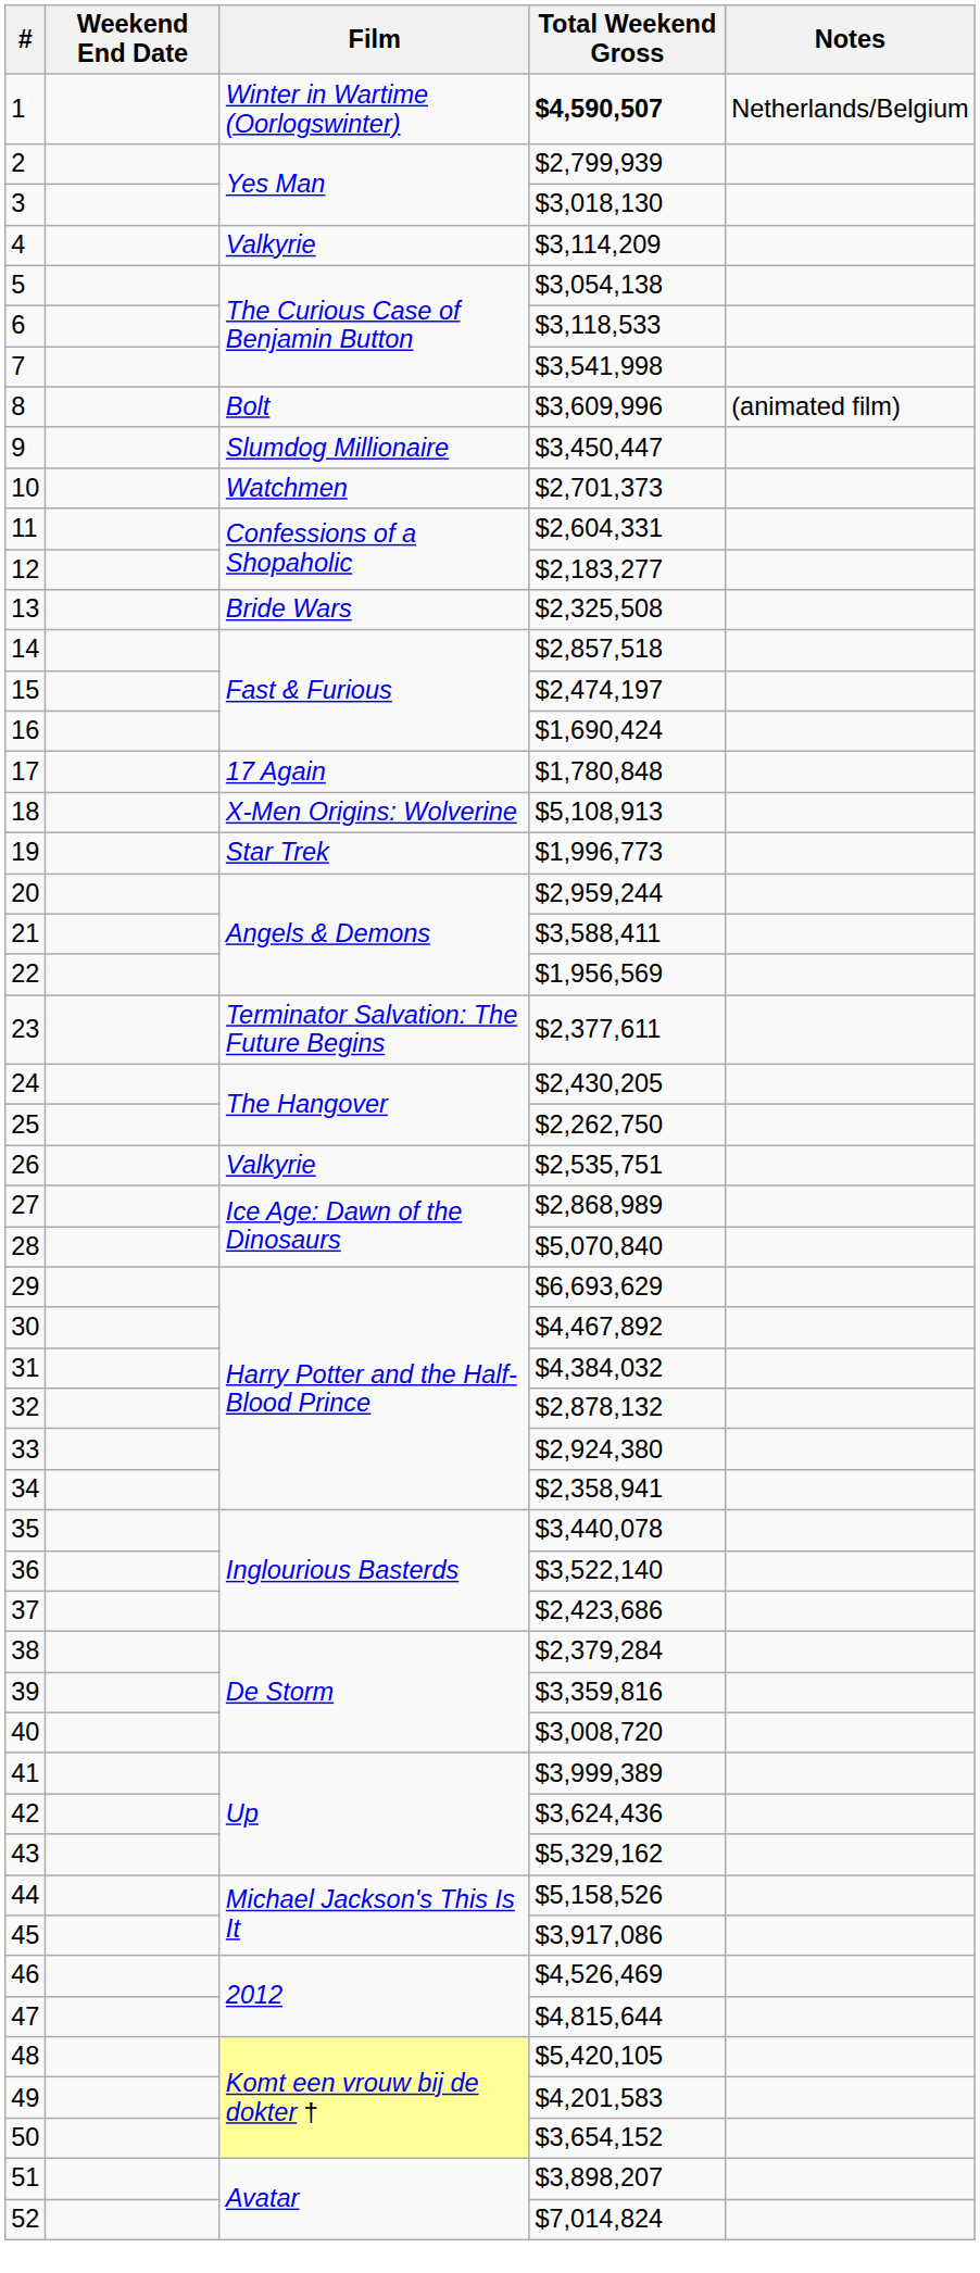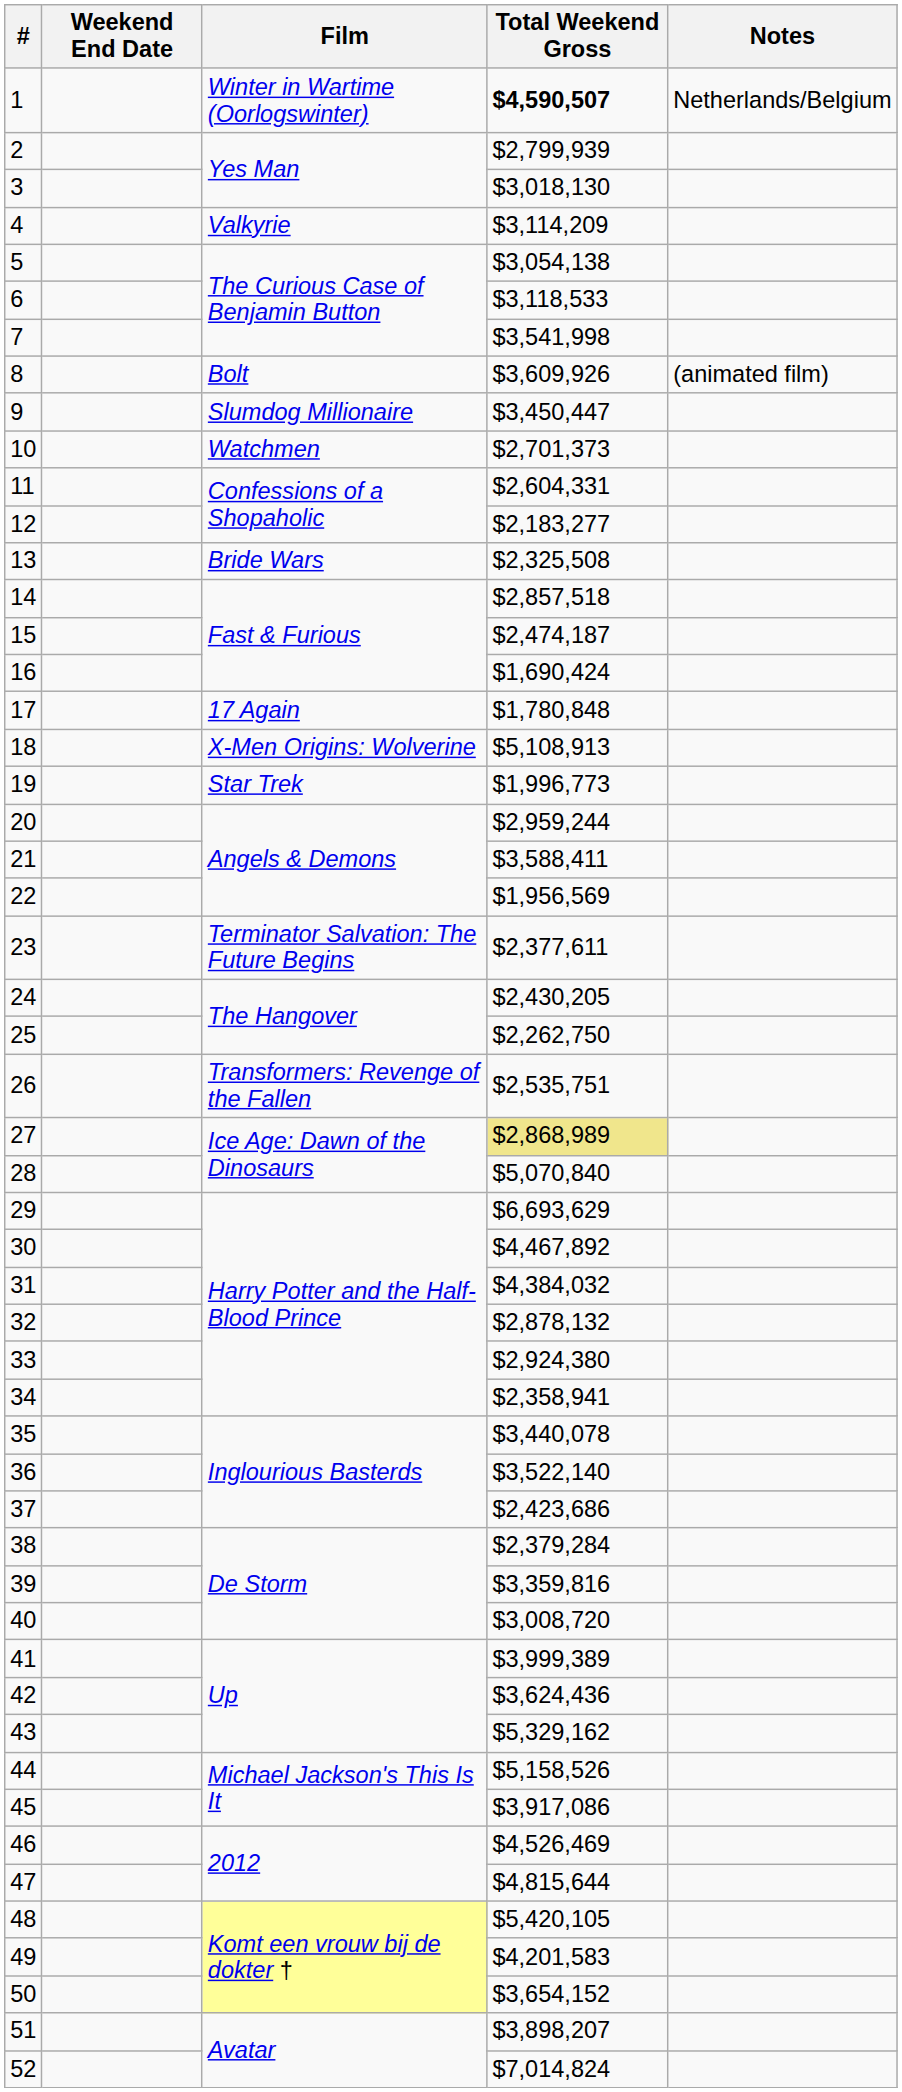 <table class="wikitable sortable">
 <tr>
 <th abbr="Week">#</th>
 <th abbr="Date">Weekend End Date</th>
 <th>Film</th>
 <th abbr="Gross">Total Weekend Gross</th>
 <th>Notes</th>
 </tr>
 <tr>
 <td>1</td>
 <td></td>
 <td><em><a href='#'>Winter in Wartime (Oorlogswinter)</a></em></td>
 <td><strong>$4,590,507</strong></td>
 <td>Netherlands/Belgium</td>
 </tr>
 <tr>
 <td>2</td>
 <td></td>
 <td rowspan="2"><em><a href='#'>Yes Man</a></em></td>
 <td>$2,799,939</td>
 <td></td>
 </tr>
 <tr>
 <td>3</td>
 <td></td>
 <td>$3,018,130</td>
 <td></td>
 </tr>
 <tr>
 <td>4</td>
 <td></td>
 <td><em><a href='#'>Valkyrie</a></em></td>
 <td>$3,114,209</td>
 <td></td>
 </tr>
 <tr>
 <td>5</td>
 <td></td>
 <td rowspan="3"><em><a href='#'>The Curious Case of Benjamin Button</a></em></td>
 <td>$3,054,138</td>
 <td></td>
 </tr>
 <tr>
 <td>6</td>
 <td></td>
 <td>$3,118,533</td>
 <td></td>
 </tr>
 <tr>
 <td>7</td>
 <td></td>
 <td>$3,541,998</td>
 <td></td>
 </tr>
 <tr>
 <td>8</td>
 <td></td>
 <td><em><a href='#'>Bolt</a></em></td>
-<td>$3,609,996</td>
+<td>$3,609,926</td>
 <td>(animated film)</td>
 </tr>
 <tr>
 <td>9</td>
 <td></td>
 <td><em><a href='#'>Slumdog Millionaire</a></em></td>
 <td>$3,450,447</td>
 <td></td>
 </tr>
 <tr>
 <td>10</td>
 <td></td>
 <td><em><a href='#'>Watchmen</a></em></td>
 <td>$2,701,373</td>
 <td></td>
 </tr>
 <tr>
 <td>11</td>
 <td></td>
 <td rowspan="2"><em><a href='#'>Confessions of a Shopaholic</a></em></td>
 <td>$2,604,331</td>
 <td></td>
 </tr>
 <tr>
 <td>12</td>
 <td></td>
 <td>$2,183,277</td>
 <td></td>
 </tr>
 <tr>
 <td>13</td>
 <td></td>
 <td><em><a href='#'>Bride Wars</a></em></td>
 <td>$2,325,508</td>
 <td></td>
 </tr>
 <tr>
 <td>14</td>
 <td></td>
 <td rowspan="3"><em><a href='#'>Fast & Furious</a></em></td>
 <td>$2,857,518</td>
 <td></td>
 </tr>
 <tr>
 <td>15</td>
 <td></td>
-<td>$2,474,197</td>
+<td>$2,474,187</td>
 <td></td>
 </tr>
 <tr>
 <td>16</td>
 <td></td>
 <td>$1,690,424</td>
 <td></td>
 </tr>
 <tr>
 <td>17</td>
 <td></td>
 <td><em><a href='#'>17 Again</a></em></td>
 <td>$1,780,848</td>
 <td></td>
 </tr>
 <tr>
 <td>18</td>
 <td></td>
 <td><em><a href='#'>X-Men Origins: Wolverine</a></em></td>
 <td>$5,108,913</td>
 <td></td>
 </tr>
 <tr>
 <td>19</td>
 <td></td>
 <td><em><a href='#'>Star Trek</a></em></td>
 <td>$1,996,773</td>
 <td></td>
 </tr>
 <tr>
 <td>20</td>
 <td></td>
 <td rowspan="3"><em><a href='#'>Angels & Demons</a></em></td>
 <td>$2,959,244</td>
 <td></td>
 </tr>
 <tr>
 <td>21</td>
 <td></td>
 <td>$3,588,411</td>
 <td></td>
 </tr>
 <tr>
 <td>22</td>
 <td></td>
 <td>$1,956,569</td>
 <td></td>
 </tr>
 <tr>
 <td>23</td>
 <td></td>
 <td><em><a href='#'>Terminator Salvation: The Future Begins</a></em></td>
 <td>$2,377,611</td>
 <td></td>
 </tr>
 <tr>
 <td>24</td>
 <td></td>
 <td rowspan="2"><em><a href='#'>The Hangover</a></em></td>
 <td>$2,430,205</td>
 <td></td>
 </tr>
 <tr>
 <td>25</td>
 <td></td>
 <td>$2,262,750</td>
 <td></td>
 </tr>
 <tr>
 <td>26</td>
 <td></td>
-<td><em><a href='#'>Valkyrie</a></em></td>
+<td><em><a href='#'>Transformers: Revenge of the Fallen</a></em></td>
 <td>$2,535,751</td>
 <td></td>
 </tr>
 <tr>
 <td>27</td>
 <td></td>
 <td rowspan="2"><em><a href='#'>Ice Age: Dawn of the Dinosaurs</a></em></td>
-<td>$2,868,989</td>
+<td style="background: khaki;">$2,868,989</td>
 <td></td>
 </tr>
 <tr>
 <td>28</td>
 <td></td>
 <td>$5,070,840</td>
 <td></td>
 </tr>
 <tr>
 <td>29</td>
 <td></td>
 <td rowspan="6"><em><a href='#'>Harry Potter and the Half-Blood Prince</a></em></td>
 <td>$6,693,629</td>
 <td></td>
 </tr>
 <tr>
 <td>30</td>
 <td></td>
 <td>$4,467,892</td>
 <td></td>
 </tr>
 <tr>
 <td>31</td>
 <td></td>
 <td>$4,384,032</td>
 <td></td>
 </tr>
 <tr>
 <td>32</td>
 <td></td>
 <td>$2,878,132</td>
 <td></td>
 </tr>
 <tr>
 <td>33</td>
 <td></td>
 <td>$2,924,380</td>
 <td></td>
 </tr>
 <tr>
 <td>34</td>
 <td></td>
 <td>$2,358,941</td>
 <td></td>
 </tr>
 <tr>
 <td>35</td>
 <td></td>
 <td rowspan="3"><em><a href='#'>Inglourious Basterds</a></em></td>
 <td>$3,440,078</td>
 <td></td>
 </tr>
 <tr>
 <td>36</td>
 <td></td>
 <td>$3,522,140</td>
 <td></td>
 </tr>
 <tr>
 <td>37</td>
 <td></td>
 <td>$2,423,686</td>
 <td></td>
 </tr>
 <tr>
 <td>38</td>
 <td></td>
 <td rowspan="3"><em><a href='#'>De Storm</a></em></td>
 <td>$2,379,284</td>
 <td></td>
 </tr>
 <tr>
 <td>39</td>
 <td></td>
 <td>$3,359,816</td>
 <td></td>
 </tr>
 <tr>
 <td>40</td>
 <td></td>
 <td>$3,008,720</td>
 <td></td>
 </tr>
 <tr>
 <td>41</td>
 <td></td>
 <td rowspan="3"><a href='#'><em>Up</em></a></td>
 <td>$3,999,389</td>
 <td></td>
 </tr>
 <tr>
 <td>42</td>
 <td></td>
 <td>$3,624,436</td>
 <td></td>
 </tr>
 <tr>
 <td>43</td>
 <td></td>
 <td>$5,329,162</td>
 <td></td>
 </tr>
 <tr>
 <td>44</td>
 <td></td>
 <td rowspan="2"><em><a href='#'>Michael Jackson's This Is It</a></em></td>
 <td>$5,158,526</td>
 <td></td>
 </tr>
 <tr>
 <td>45</td>
 <td></td>
 <td>$3,917,086</td>
 <td></td>
 </tr>
 <tr>
 <td>46</td>
 <td></td>
 <td rowspan="2"><a href='#'><em>2012</em></a></td>
 <td>$4,526,469</td>
 <td></td>
 </tr>
 <tr>
 <td>47</td>
 <td></td>
 <td>$4,815,644</td>
 <td></td>
 </tr>
 <tr>
 <td>48</td>
 <td></td>
 <td rowspan="3" style="background-color:#FFFF99"><em><a href='#'>Komt een vrouw bij de dokter</a></em> †</td>
 <td>$5,420,105</td>
 <td></td>
 </tr>
 <tr>
 <td>49</td>
 <td></td>
 <td>$4,201,583</td>
 <td></td>
 </tr>
 <tr>
 <td>50</td>
 <td></td>
 <td>$3,654,152</td>
 <td></td>
 </tr>
 <tr>
 <td>51</td>
 <td></td>
 <td rowspan="2"><a href='#'><em>Avatar</em></a></td>
 <td>$3,898,207</td>
 <td></td>
 </tr>
 <tr>
 <td>52</td>
 <td></td>
 <td>$7,014,824</td>
 <td></td>
 </tr>
 </table>
